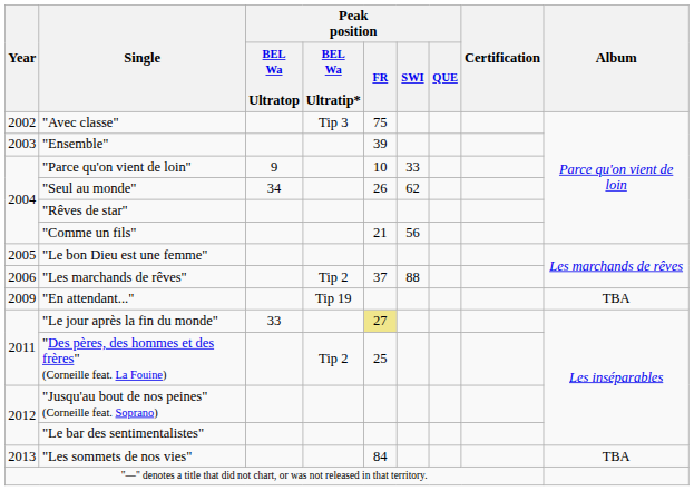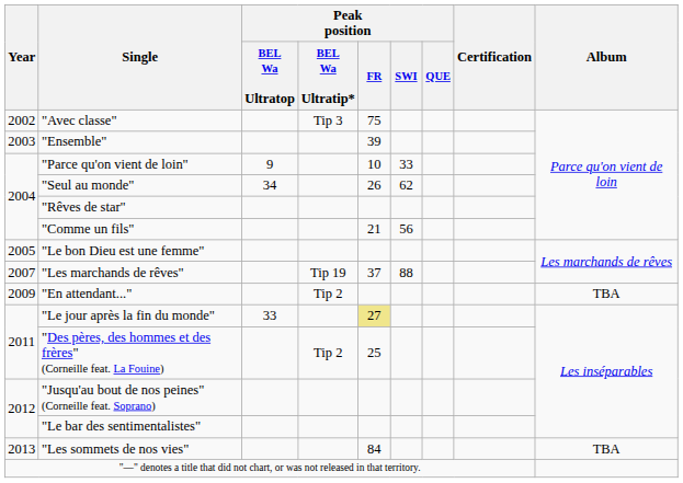 <table class="wikitable">
 <tr>
 <th align="center" rowspan="2" width="10">Year</th>
 <th align="center" rowspan="2" width="230">Single</th>
 <th align="center" colspan="5">Peak<br>position</th>
 <th align="center" rowspan="2" width="40">Certification</th>
 <th align="center" rowspan="2" width="160">Album</th>
 </tr>
 <tr>
 <th width="30"><small><a href='#'>BEL <br>Wa</a></small><br><br>Ultratop</th>
 <th width="30"><small><a href='#'>BEL <br>Wa</a></small><br><br>Ultratip*</th>
 <th width="30"><small><a href='#'>FR</a></small><br></th>
 <th width="30"><small><a href='#'>SWI</a></small><br></th>
 <th width="30"><small><a href='#'>QUE</a></small></th>
 </tr>
 <tr>
 <td align="center" rowspan="1">2002</td>
 <td>"Avec classe"</td>
 <td align="center"></td>
 <td align="center">Tip 3</td>
 <td align="center">75</td>
 <td align="center"></td>
 <td align="center"></td>
 <td align="center"></td>
 <td align="center" rowspan=6><em><a href='#'>Parce qu'on vient de loin</a></em></td>
 </tr>
 <tr>
 <td align="center" rowspan="1">2003</td>
 <td>"Ensemble"</td>
 <td align="center"></td>
 <td align="center"></td>
 <td align="center">39</td>
 <td align="center"></td>
 <td align="center"></td>
 <td align="center"></td>
 </tr>
 <tr>
 <td align="center" rowspan="4">2004</td>
 <td>"Parce qu'on vient de loin"</td>
 <td align="center">9</td>
 <td align="center"></td>
 <td align="center">10</td>
 <td align="center">33</td>
 <td align="center"></td>
 <td align="center"></td>
 </tr>
 <tr>
 <td>"Seul au monde"</td>
 <td align="center">34</td>
 <td align="center"></td>
 <td align="center">26</td>
 <td align="center">62</td>
 <td align="center"></td>
 <td align="center"></td>
 </tr>
 <tr>
 <td>"Rêves de star"</td>
 <td align="center"></td>
 <td align="center"></td>
 <td align="center"></td>
 <td align="center"></td>
 <td align="center"></td>
 <td align="center"></td>
 </tr>
 <tr>
 <td>"Comme un fils"</td>
 <td align="center"></td>
 <td align="center"></td>
 <td align="center">21</td>
 <td align="center">56</td>
 <td align="center"></td>
 <td align="center"></td>
 </tr>
 <tr>
 <td align="center" rowspan="1">2005</td>
 <td>"Le bon Dieu est une femme"</td>
 <td align="center"></td>
 <td align="center"></td>
 <td align="center"></td>
 <td align="center"></td>
 <td align="center"></td>
 <td align="center"></td>
 <td align="center" rowspan=2><em><a href='#'>Les marchands de rêves</a></em></td>
 </tr>
 <tr>
-<td align="center" rowspan="1">2006</td>
+<td align="center" rowspan="1">2007</td>
 <td>"Les marchands de rêves"</td>
 <td align="center"></td>
-<td align="center">Tip 2</td>
+<td align="center">Tip 19</td>
 <td align="center">37</td>
 <td align="center">88</td>
 <td align="center"></td>
 <td align="center"></td>
 </tr>
 <tr>
 <td align="center" rowspan="1">2009</td>
 <td>"En attendant..."</td>
 <td align="center"></td>
-<td align="center">Tip 19</td>
+<td align="center">Tip 2</td>
 <td align="center"></td>
 <td align="center"></td>
 <td align="center"></td>
 <td align="center"></td>
 <td align="center">TBA</td>
 </tr>
 <tr>
 <td align="center" rowspan="2">2011</td>
 <td>"Le jour après la fin du monde"</td>
 <td align="center">33</td>
 <td align="center"></td>
 <td align="center" style="background: khaki;">27</td>
 <td align="center"></td>
 <td align="center"></td>
 <td align="center"></td>
 <td align="center" rowspan=4><em><a href='#'>Les inséparables</a></em></td>
 </tr>
 <tr>
 <td>"<a href='#'>Des pères, des hommes et des frères</a>" <br><small> (Corneille feat. <a href='#'>La Fouine</a>)</small></td>
 <td align="center"></td>
 <td align="center">Tip 2</td>
 <td align="center">25</td>
 <td align="center"></td>
 <td align="center"></td>
 <td align="center"></td>
 </tr>
 <tr>
 <td align="center" rowspan="2">2012</td>
 <td>"Jusqu'au bout de nos peines" <br><small> (Corneille feat. <a href='#'>Soprano</a>)</small></td>
 <td align="center"></td>
 <td align="center"></td>
 <td align="center"></td>
 <td align="center"></td>
 <td align="center"></td>
 <td align="center"></td>
 </tr>
 <tr>
 <td>"Le bar des sentimentalistes"</td>
 <td align="center"></td>
 <td align="center"></td>
 <td align="center"></td>
 <td align="center"></td>
 <td align="center"></td>
 <td align="center"></td>
 </tr>
 <tr>
 <td align="center">2013</td>
 <td>"Les sommets de nos vies"</td>
 <td align="center"></td>
 <td align="center"></td>
 <td align="center">84</td>
 <td align="center"></td>
 <td align="center"></td>
 <td align="center"></td>
 <td align="center">TBA</td>
 </tr>
 <tr>
 <td align="center" colspan="8" style="font-size:9pt">"—" denotes a title that did not chart, or was not released in that territory.</td>
 </tr>
 </table>
